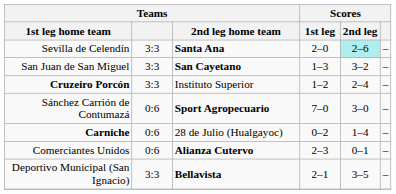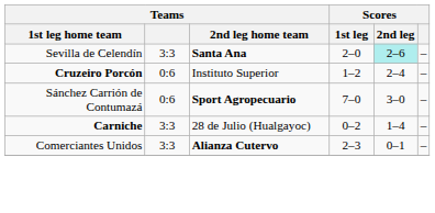 <table class="wikitable" style="text-align: center;">
 <tr>
 <th colspan=3>Teams</th>
 <th colspan=3>Scores</th>
 </tr>
 <tr>
 <th width="175">1st leg home team</th>
 <th width="50"></th>
 <th width="175">2nd leg home team</th>
 <th width="50">1st leg</th>
 <th width="50">2nd leg</th>
 <th></th>
 </tr>
 <tr>
 <td align=right>Sevilla de Celendín</td>
 <td>3:3</td>
 <td align=left><strong>Santa Ana</strong></td>
 <td>2–0</td>
 <td style="background: paleturquoise;">2–6</td>
 <td>–</td>
 </tr>
 <tr>
-<td align=right>San Juan de San Miguel</td>
-<td>3:3</td>
-<td align=left><strong>San Cayetano</strong></td>
-<td>1–3</td>
-<td>3–2</td>
-<td>–</td>
-</tr>
-<tr>
 <td align=right><strong>Cruzeiro Porcón</strong></td>
-<td>3:3</td>
+<td>0:6</td>
 <td align=left>Instituto Superior</td>
 <td>1–2</td>
 <td>2–4</td>
 <td>–</td>
 </tr>
 <tr>
 <td align=right>Sánchez Carrión de Contumazá</td>
 <td>0:6</td>
 <td align=left><strong>Sport Agropecuario</strong></td>
 <td>7–0</td>
 <td>3–0</td>
 <td>–</td>
 </tr>
 <tr>
 <td align=right><strong>Carniche</strong></td>
-<td>0:6</td>
+<td>3:3</td>
 <td align=left>28 de Julio (Hualgayoc)</td>
 <td>0–2</td>
 <td>1–4</td>
 <td>–</td>
 </tr>
 <tr>
 <td align=right>Comerciantes Unidos</td>
-<td>0:6</td>
+<td>3:3</td>
 <td align=left><strong>Alianza Cutervo</strong></td>
 <td>2–3</td>
 <td>0–1</td>
 <td>–</td>
 </tr>
 <tr>
-<td align=right>Deportivo Municipal (San Ignacio)</td>
-<td>3:3</td>
-<td align=left><strong>Bellavista</strong></td>
-<td>2–1</td>
-<td>3–5</td>
-<td>–</td>
-</tr>
-<tr>
 </tr>
 </table>
